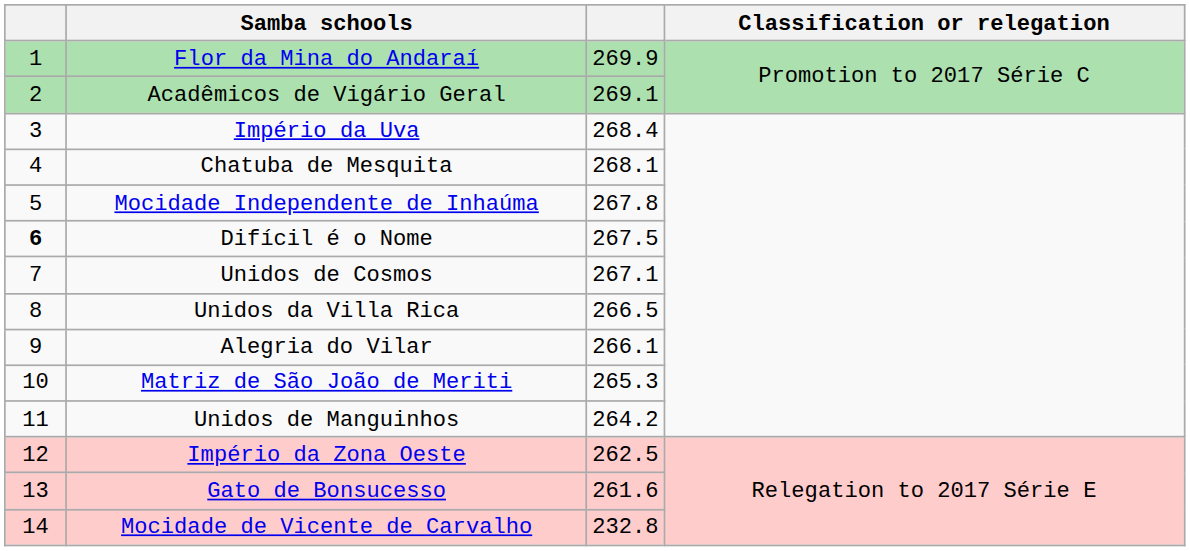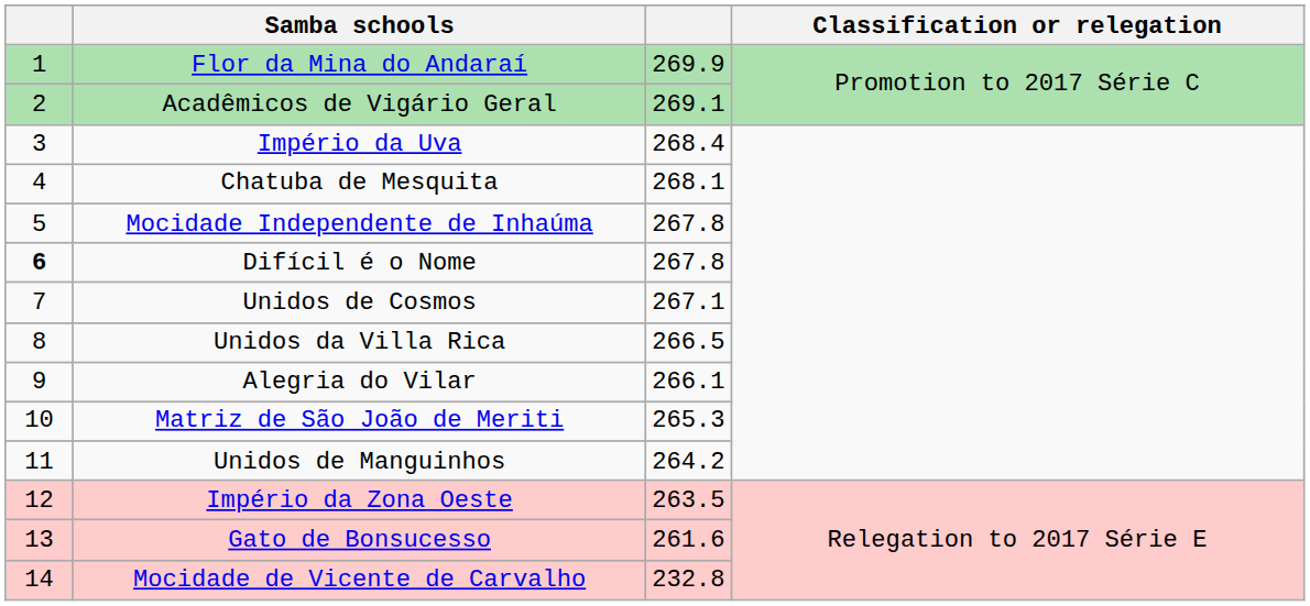 <table class="wikitable">
 <tr>
 <th width="30"></th>
 <th width="300">Samba schools</th>
 <th width="20"></th>
 <th width="300">Classification or relegation</th>
 </tr>
 <tr align="center">
 <td bgcolor=ACE1AF>1</td>
 <td bgcolor=ACE1AF><a href='#'>Flor da Mina do Andaraí</a></td>
 <td bgcolor=ACE1AF>269.9</td>
 <td rowspan="2" bgcolor="ACE1AF"><span>Promotion to 2017 Série C</span></td>
 </tr>
 <tr align="center">
 <td bgcolor=ACE1AF>2</td>
 <td bgcolor=ACE1AF>Acadêmicos de Vigário Geral</td>
 <td bgcolor=ACE1AF>269.1</td>
 </tr>
 <tr align="center">
 <td>3</td>
 <td><a href='#'>Império da Uva</a></td>
 <td>268.4</td>
 <td rowspan="9"></td>
 </tr>
 <tr align="center">
 <td>4</td>
 <td>Chatuba de Mesquita</td>
 <td>268.1</td>
 </tr>
 <tr align="center">
 <td>5</td>
 <td><a href='#'>Mocidade Independente de Inhaúma</a></td>
 <td>267.8</td>
 </tr>
 <tr align="center">
 <td><strong>6</strong></td>
 <td>Difícil é o Nome</td>
-<td>267.5</td>
+<td>267.8</td>
 </tr>
 <tr align="center">
 <td>7</td>
 <td>Unidos de Cosmos</td>
 <td>267.1</td>
 </tr>
 <tr align="center">
 <td>8</td>
 <td>Unidos da Villa Rica</td>
 <td>266.5</td>
 </tr>
 <tr align="center">
 <td>9</td>
 <td>Alegria do Vilar</td>
 <td>266.1</td>
 </tr>
 <tr align="center">
 <td>10</td>
 <td><a href='#'>Matriz de São João de Meriti</a></td>
 <td>265.3</td>
 </tr>
 <tr align="center">
 <td>11</td>
 <td>Unidos de Manguinhos</td>
 <td>264.2</td>
 </tr>
 <tr align="center">
 <td bgcolor=FFCCCC>12</td>
 <td bgcolor=FFCCCC><a href='#'>Império da Zona Oeste</a></td>
-<td bgcolor=FFCCCC>262.5</td>
+<td bgcolor=FFCCCC>263.5</td>
 <td rowspan="3" bgcolor=FFCCCC><span>Relegation to 2017 Série E</span></td>
 </tr>
 <tr align="center">
 <td bgcolor=FFCCCC>13</td>
 <td bgcolor=FFCCCC><a href='#'>Gato de Bonsucesso</a></td>
 <td bgcolor=FFCCCC>261.6</td>
 </tr>
 <tr align="center">
 <td bgcolor=FFCCCC>14</td>
 <td bgcolor=FFCCCC><a href='#'>Mocidade de Vicente de Carvalho</a></td>
 <td bgcolor=FFCCCC>232.8</td>
 </tr>
 </table>
